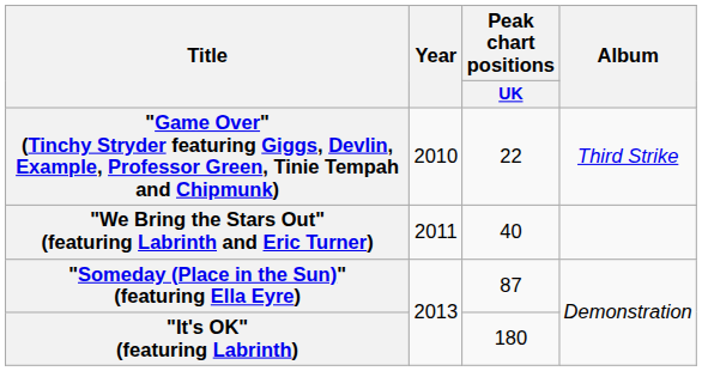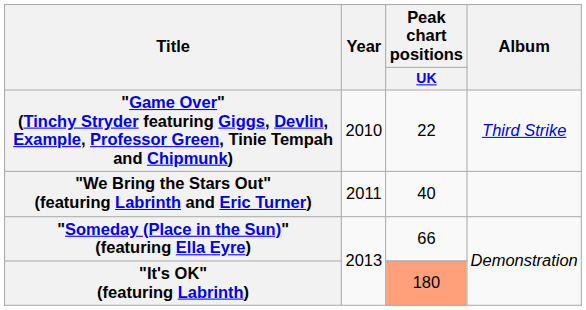 <table class="wikitable plainrowheaders" style="text-align:center;">
 <tr>
 <th scope="col" rowspan="2" style="width:20em;">Title</th>
 <th scope="col" rowspan="2" style="width:1em;">Year</th>
 <th scope="col" colspan="1">Peak chart positions</th>
 <th scope="col" rowspan="2">Album</th>
 </tr>
 <tr>
 <th scope="col" style="width:3em;font-size:85%;"><a href='#'>UK</a><br></th>
 </tr>
 <tr>
 <th scope="row">"<a href='#'>Game Over</a>"<br><span>(<a href='#'>Tinchy Stryder</a> featuring <a href='#'>Giggs</a>, <a href='#'>Devlin</a>,<br> <a href='#'>Example</a>, <a href='#'>Professor Green</a>, Tinie Tempah and <a href='#'>Chipmunk</a>)</span></th>
 <td>2010</td>
 <td>22</td>
 <td><em><a href='#'>Third Strike</a></em></td>
 </tr>
 <tr>
 <th scope="row">"We Bring the Stars Out"<br><span>(featuring <a href='#'>Labrinth</a> and <a href='#'>Eric Turner</a>)</span></th>
 <td>2011</td>
 <td>40</td>
 <td></td>
 </tr>
 <tr>
 <th scope="row">"<a href='#'>Someday (Place in the Sun)</a>"<br><span>(featuring <a href='#'>Ella Eyre</a>)</span></th>
 <td rowspan="2">2013</td>
-<td>87</td>
+<td>66</td>
 <td rowspan="2"><em>Demonstration</em></td>
 </tr>
 <tr>
 <th scope="row">"It's OK"<br><span>(featuring <a href='#'>Labrinth</a>)</span></th>
-<td>180</td>
+<td style="background: lightsalmon;">180</td>
 </tr>
 </table>
